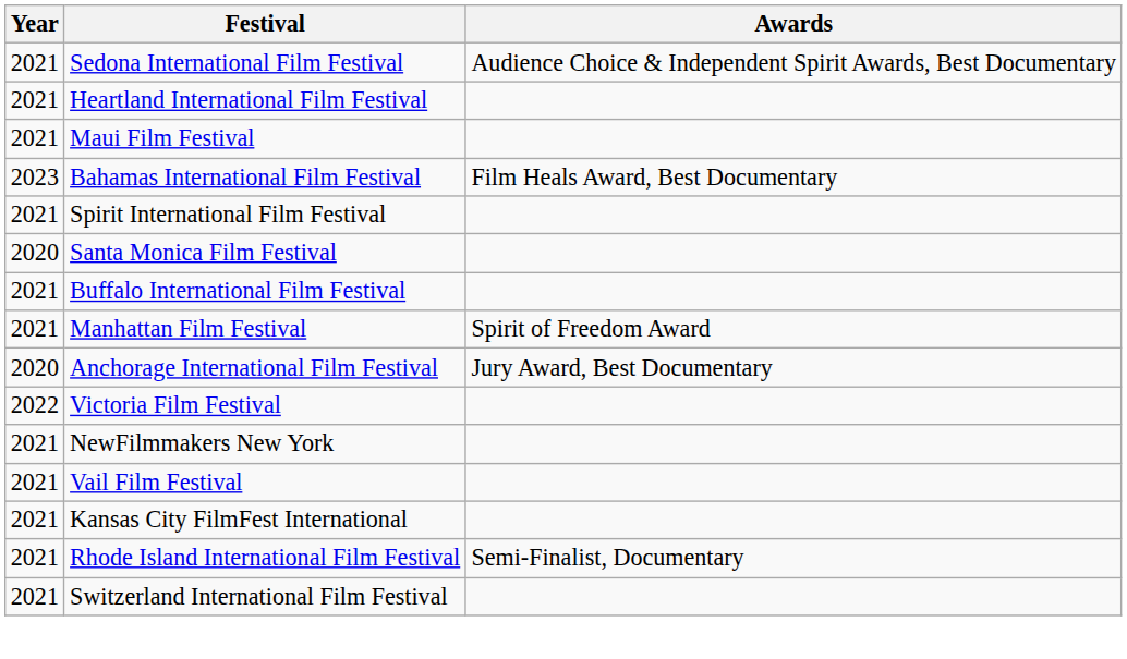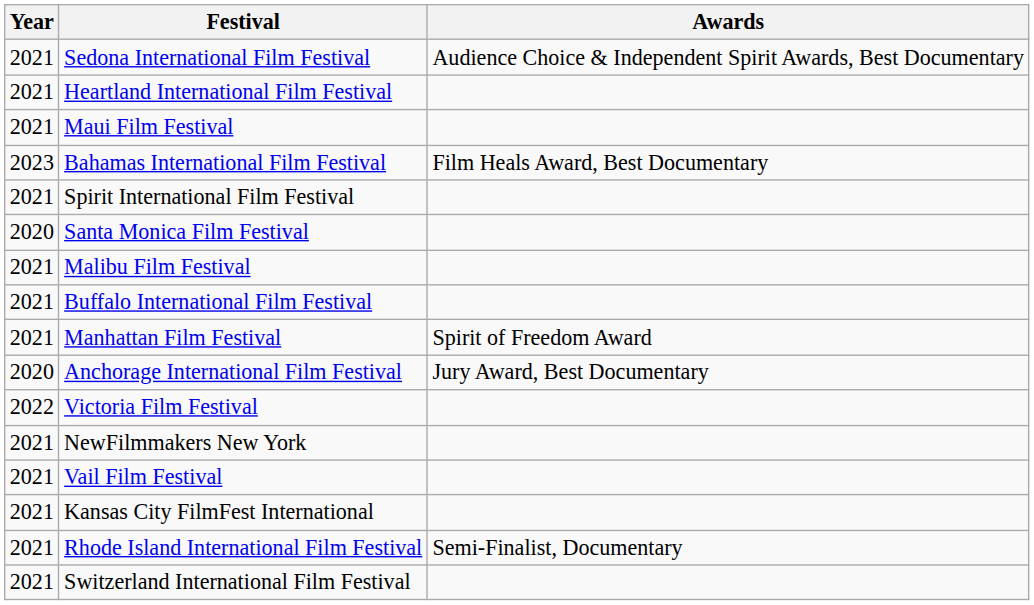 <table class="wikitable">
 <tr>
 <th>Year</th>
 <th>Festival</th>
 <th>Awards</th>
 </tr>
 <tr>
 <td>2021</td>
 <td><a href='#'>Sedona International Film Festival</a></td>
 <td>Audience Choice & Independent Spirit Awards, Best Documentary</td>
 </tr>
 <tr>
 <td>2021</td>
 <td><a href='#'>Heartland International Film Festival</a></td>
 <td></td>
 </tr>
 <tr>
 <td>2021</td>
 <td><a href='#'>Maui Film Festival</a></td>
 <td></td>
 </tr>
 <tr>
 <td>2023</td>
 <td><a href='#'>Bahamas International Film Festival</a></td>
 <td>Film Heals Award, Best Documentary</td>
 </tr>
 <tr>
 <td>2021</td>
 <td>Spirit International Film Festival</td>
 <td></td>
 </tr>
 <tr>
 <td>2020</td>
 <td><a href='#'>Santa Monica Film Festival</a></td>
+<td></td>
+</tr>
+<tr>
+<td>2021</td>
+<td><a href='#'>Malibu Film Festival</a></td>
 <td></td>
 </tr>
 <tr>
 <td>2021</td>
 <td><a href='#'>Buffalo International Film Festival</a></td>
 <td></td>
 </tr>
 <tr>
 <td>2021</td>
 <td><a href='#'>Manhattan Film Festival</a></td>
 <td>Spirit of Freedom Award</td>
 </tr>
 <tr>
 <td>2020</td>
 <td><a href='#'>Anchorage International Film Festival</a></td>
 <td>Jury Award, Best Documentary</td>
 </tr>
 <tr>
 <td>2022</td>
 <td><a href='#'>Victoria Film Festival</a></td>
 <td></td>
 </tr>
 <tr>
 <td>2021</td>
 <td>NewFilmmakers New York</td>
 <td></td>
 </tr>
 <tr>
 <td>2021</td>
 <td><a href='#'>Vail Film Festival</a></td>
 <td></td>
 </tr>
 <tr>
 <td>2021</td>
 <td>Kansas City FilmFest International</td>
 <td></td>
 </tr>
 <tr>
 <td>2021</td>
 <td><a href='#'>Rhode Island International Film Festival</a></td>
 <td>Semi-Finalist, Documentary</td>
 </tr>
 <tr>
 <td>2021</td>
 <td>Switzerland International Film Festival</td>
 <td></td>
 </tr>
 </table>
